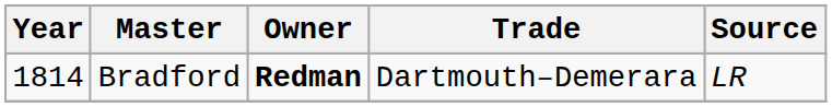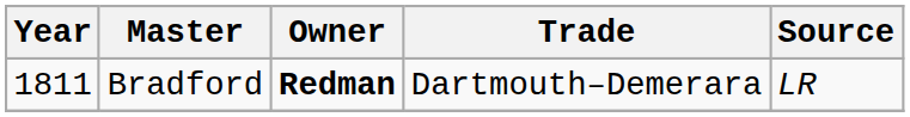 <table class=" wikitable">
 <tr>
 <th>Year</th>
 <th>Master</th>
 <th>Owner</th>
 <th>Trade</th>
 <th>Source</th>
 </tr>
 <tr>
-<td>1814</td>
+<td>1811</td>
 <td>Bradford</td>
 <td><strong>Redman</strong></td>
 <td>Dartmouth–Demerara</td>
 <td><em>LR</em></td>
 </tr>
 <tr>
 </tr>
 </table>
